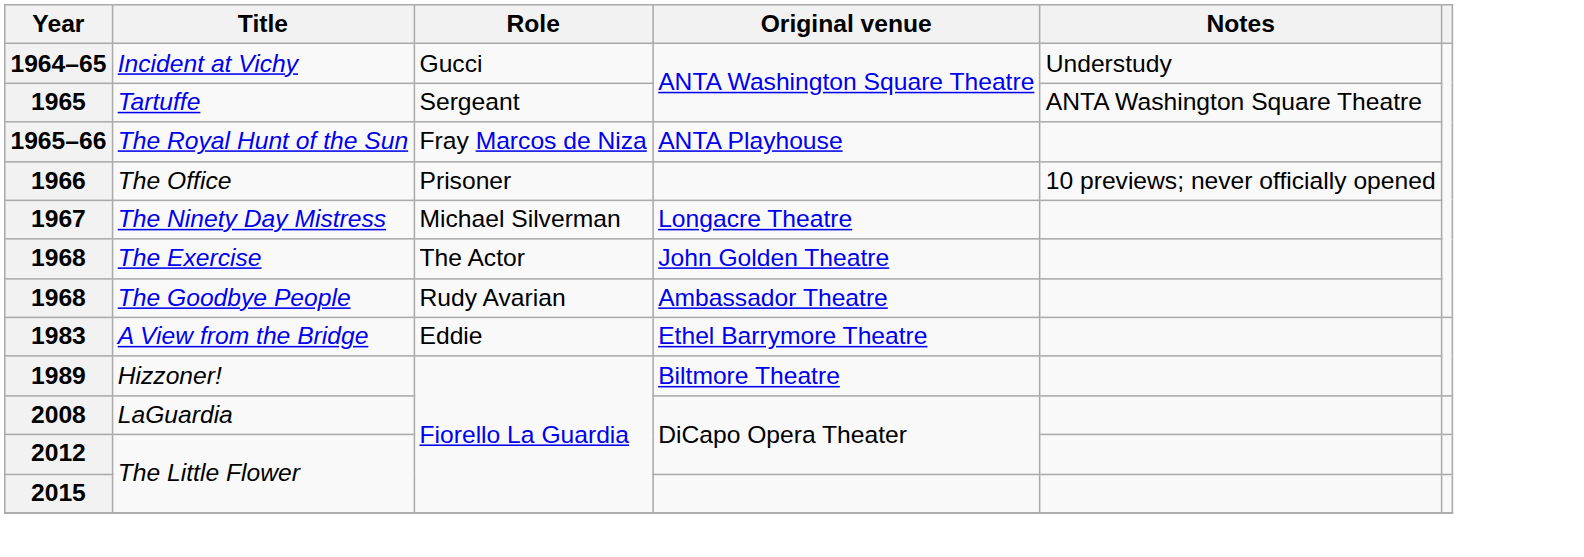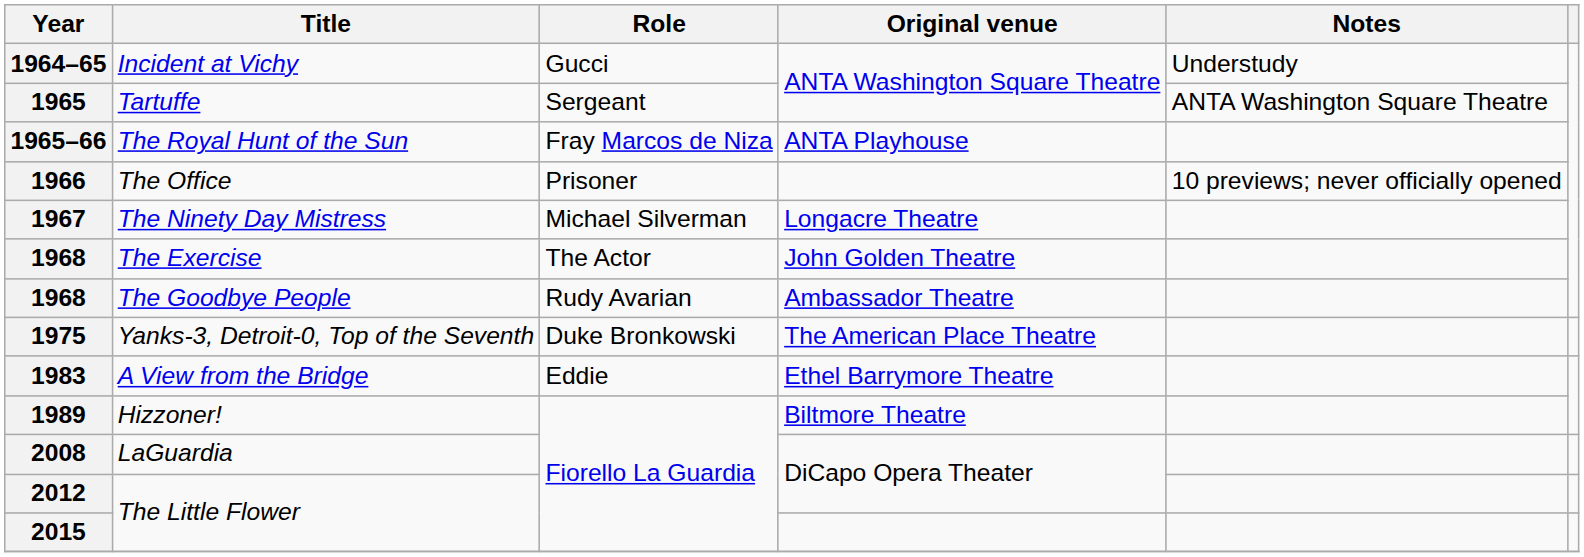 <table class="wikitable plainrowheaders sortable" style="margin-right: 0;">
 <tr>
 <th scope="col">Year</th>
 <th scope="col">Title</th>
 <th scope="col">Role</th>
 <th>Original venue</th>
 <th scope="col" class="unsortable">Notes</th>
 <th scope="col" class="unsortable"></th>
 </tr>
 <tr>
 <th scope="row">1964–65</th>
 <td><em><a href='#'>Incident at Vichy</a></em></td>
 <td>Gucci</td>
 <td rowspan="2"><a href='#'>ANTA Washington Square Theatre</a></td>
 <td>Understudy<br></td>
 <td align=center rowspan="7"></td>
 </tr>
 <tr>
 <th scope="row">1965</th>
 <td><em><a href='#'>Tartuffe</a></em></td>
 <td>Sergeant</td>
 <td>ANTA Washington Square Theatre</td>
 </tr>
 <tr>
 <th scope="row">1965–66</th>
 <td><em><a href='#'>The Royal Hunt of the Sun</a></em></td>
 <td>Fray <a href='#'>Marcos de Niza</a></td>
 <td><a href='#'>ANTA Playhouse</a></td>
 <td></td>
 </tr>
 <tr>
 <th scope="row">1966</th>
 <td><em>The Office</em></td>
 <td>Prisoner</td>
 <td></td>
 <td>10 previews; never officially opened</td>
 </tr>
 <tr>
 <th scope="row">1967</th>
 <td><em><a href='#'>The Ninety Day Mistress</a></em></td>
 <td>Michael Silverman</td>
 <td><a href='#'>Longacre Theatre</a></td>
 <td></td>
 </tr>
 <tr>
 <th scope="row">1968</th>
 <td><em><a href='#'>The Exercise</a></em></td>
 <td>The Actor</td>
 <td><a href='#'>John Golden Theatre</a></td>
 <td></td>
 </tr>
 <tr>
 <th scope="row">1968</th>
 <td><em><a href='#'>The Goodbye People</a></em></td>
 <td>Rudy Avarian</td>
 <td><a href='#'>Ambassador Theatre</a></td>
 <td></td>
 </tr>
 <tr>
+<th scope="row">1975</th>
+<td><em>Yanks-3, Detroit-0, Top of the Seventh</em></td>
+<td>Duke Bronkowski</td>
+<td><a href='#'>The American Place Theatre</a></td>
+<td></td>
+<td align=center></td>
+</tr>
+<tr>
 <th scope="row">1983</th>
 <td><em><a href='#'>A View from the Bridge</a></em></td>
 <td>Eddie</td>
 <td><a href='#'>Ethel Barrymore Theatre</a></td>
 <td></td>
 <td align=center rowspan="2"></td>
 </tr>
 <tr>
 <th scope="row">1989</th>
 <td><em>Hizzoner!</em></td>
 <td rowspan="4"><a href='#'>Fiorello La Guardia</a></td>
 <td><a href='#'>Biltmore Theatre</a></td>
 <td></td>
 </tr>
 <tr>
 <th scope="row">2008</th>
 <td><em>LaGuardia</em></td>
 <td rowspan="2">DiCapo Opera Theater</td>
 <td></td>
 <td align=center></td>
 </tr>
 <tr>
 <th scope="row">2012</th>
 <td rowspan="2"><em>The Little Flower</em></td>
 <td></td>
 <td align=center></td>
 </tr>
 <tr>
 <th scope="row">2015</th>
 <td></td>
 <td></td>
 <td align=center></td>
 </tr>
 <tr>
 </tr>
 </table>
